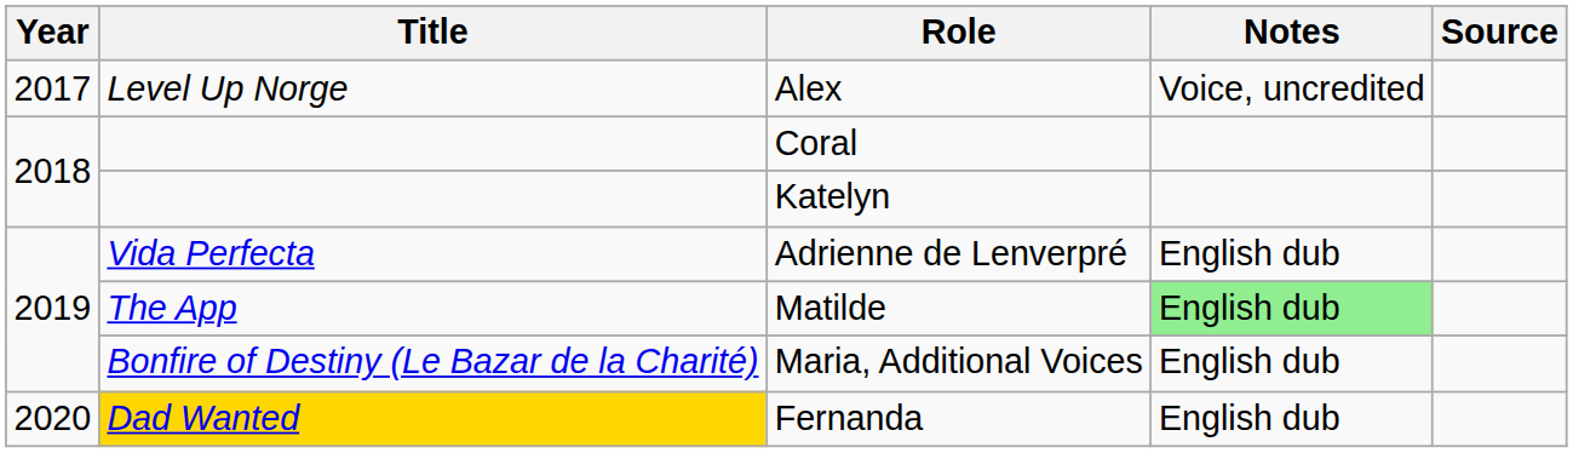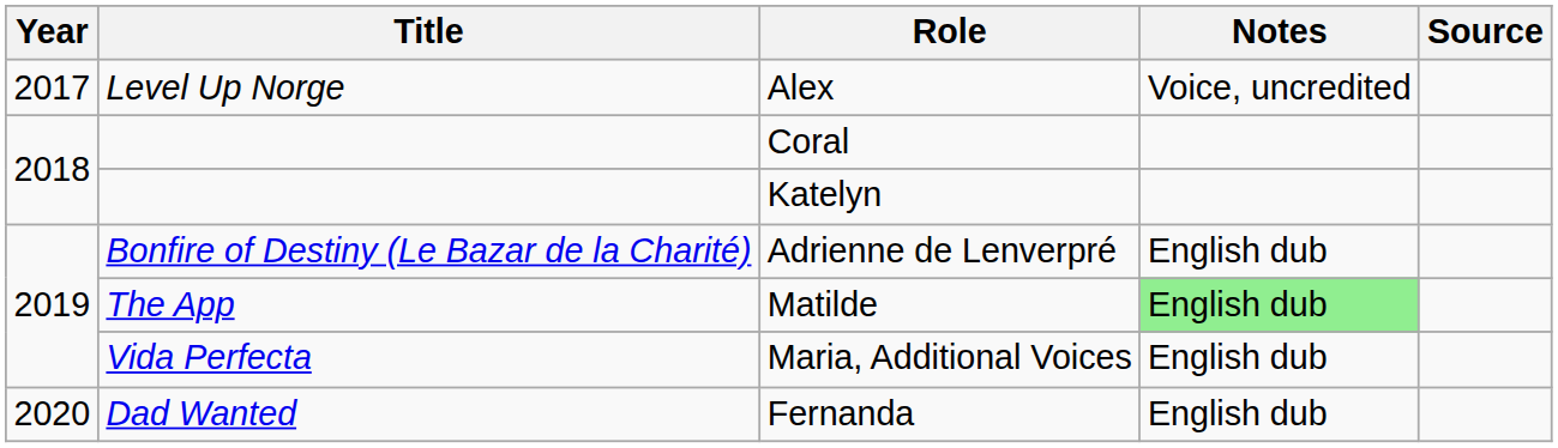 <table class="wikitable sortable">
 <tr>
 <th>Year</th>
 <th>Title</th>
 <th>Role</th>
 <th>Notes</th>
 <th>Source</th>
 </tr>
 <tr>
 <td>2017</td>
 <td><em>Level Up Norge</em></td>
 <td>Alex</td>
 <td>Voice, uncredited</td>
 <td></td>
 </tr>
 <tr>
 <td rowspan="2">2018</td>
 <td><em></em></td>
 <td>Coral</td>
 <td></td>
 <td></td>
 </tr>
 <tr>
 <td><em></em></td>
 <td>Katelyn</td>
 <td></td>
 <td></td>
 </tr>
 <tr>
 <td rowspan="3">2019</td>
-<td><em><a href='#'>Vida Perfecta</a></em></td>
+<td><em><a href='#'>Bonfire of Destiny (Le Bazar de la Charité)</a></em></td>
 <td>Adrienne de Lenverpré</td>
 <td>English dub</td>
 <td></td>
 </tr>
 <tr>
 <td><em><a href='#'>The App</a></em></td>
 <td>Matilde</td>
 <td style="background: lightgreen;">English dub</td>
 <td></td>
 </tr>
 <tr>
-<td><em><a href='#'>Bonfire of Destiny (Le Bazar de la Charité)</a></em></td>
+<td><em><a href='#'>Vida Perfecta</a></em></td>
 <td>Maria, Additional Voices</td>
 <td>English dub</td>
 <td></td>
 </tr>
 <tr>
 <td>2020</td>
-<td style="background: gold;"><em><a href='#'>Dad Wanted</a></em></td>
+<td><em><a href='#'>Dad Wanted</a></em></td>
 <td>Fernanda</td>
 <td>English dub</td>
 <td></td>
 </tr>
 </table>
